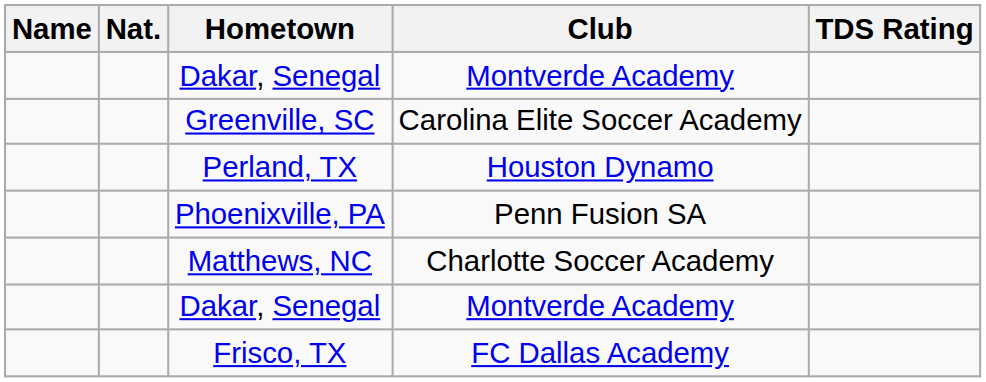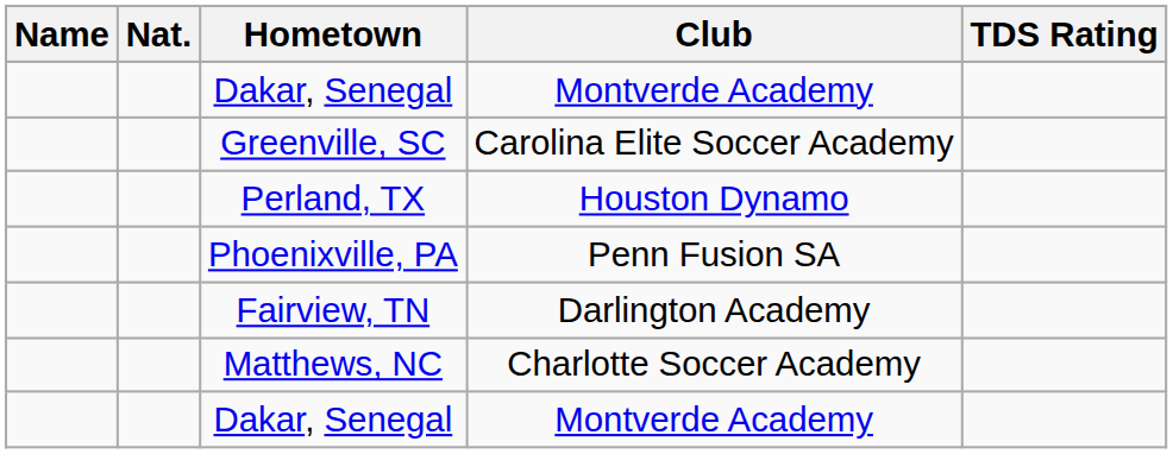 <table class="wikitable" style="font-size:90%; text-align: center;" border="1">
 <tr>
 <th>Name</th>
 <th>Nat.</th>
 <th>Hometown</th>
 <th>Club</th>
 <th>TDS Rating</th>
 </tr>
 <tr>
 <td></td>
 <td></td>
 <td><a href='#'>Dakar</a>, <a href='#'>Senegal</a></td>
 <td><a href='#'>Montverde Academy</a></td>
 <td></td>
 </tr>
 <tr>
 <td></td>
 <td></td>
 <td><a href='#'>Greenville, SC</a></td>
 <td>Carolina Elite Soccer Academy</td>
 <td></td>
 </tr>
 <tr>
 <td></td>
 <td></td>
 <td><a href='#'>Perland, TX</a></td>
 <td><a href='#'>Houston Dynamo</a></td>
 <td></td>
 </tr>
 <tr>
 <td></td>
 <td></td>
 <td><a href='#'>Phoenixville, PA</a></td>
 <td>Penn Fusion SA</td>
 <td></td>
 </tr>
 <tr>
 <td></td>
 <td></td>
+<td><a href='#'>Fairview, TN</a></td>
+<td>Darlington Academy</td>
+<td></td>
+</tr>
+<tr>
+<td></td>
+<td></td>
 <td><a href='#'>Matthews, NC</a></td>
 <td>Charlotte Soccer Academy</td>
 <td></td>
 </tr>
 <tr>
 <td></td>
 <td></td>
 <td><a href='#'>Dakar</a>, <a href='#'>Senegal</a></td>
 <td><a href='#'>Montverde Academy</a></td>
 <td></td>
 </tr>
-<tr>
-<td></td>
-<td></td>
-<td><a href='#'>Frisco, TX</a></td>
-<td><a href='#'>FC Dallas Academy</a></td>
-<td></td>
-</tr>
 </table>
